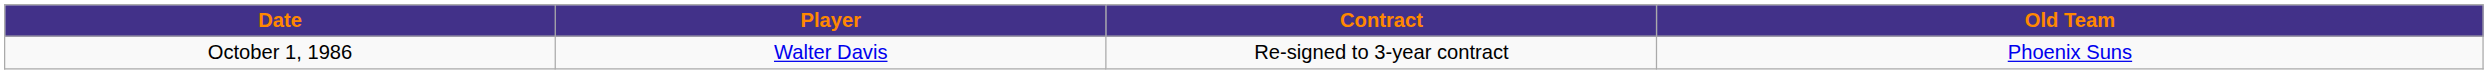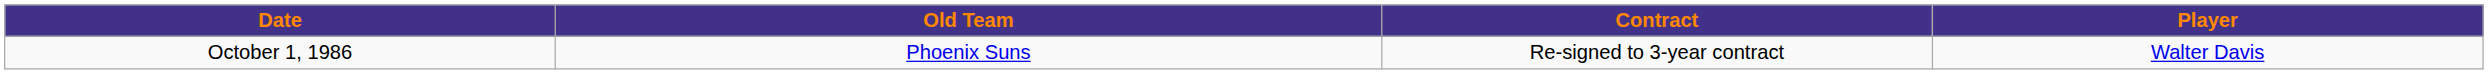 <table class="wikitable">
 <tr>
 <th style="background:#423189; color:#FF8800" width="10%">Date</th>
+<th style="background:#423189; color:#FF8800" width="15%">Old Team</th>
+<th style="background:#423189; color:#FF8800" width="10%">Contract</th>
 <th style="background:#423189; color:#FF8800" width="10%">Player</th>
-<th style="background:#423189; color:#FF8800" width="10%">Contract</th>
-<th style="background:#423189; color:#FF8800" width="15%">Old Team</th>
 </tr>
 <tr style="text-align: center">
 <td>October 1, 1986</td>
+<td><a href='#'>Phoenix Suns</a></td>
+<td>Re-signed to 3-year contract</td>
 <td><a href='#'>Walter Davis</a></td>
-<td>Re-signed to 3-year contract</td>
-<td><a href='#'>Phoenix Suns</a></td>
 </tr>
 </table>
